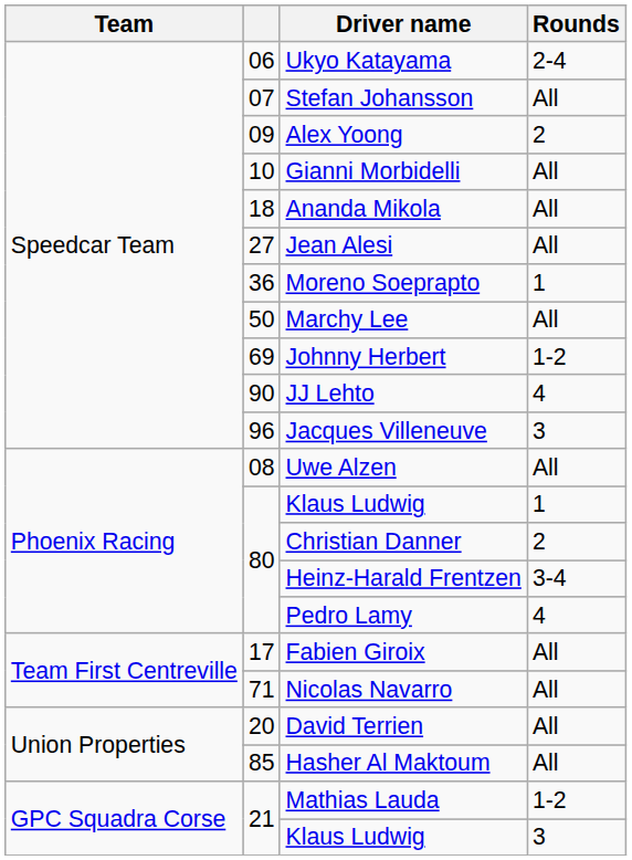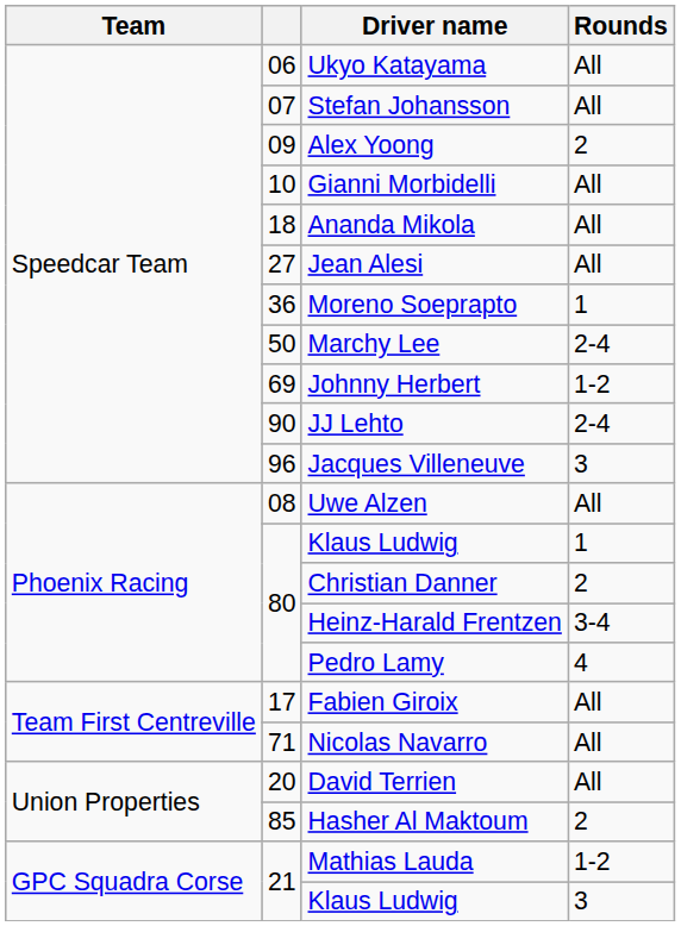 <table class="wikitable" style="font-size: 85%;">
 <tr>
 <th>Team</th>
 <th></th>
 <th>Driver name</th>
 <th>Rounds</th>
 </tr>
 <tr>
 <td rowspan=11> Speedcar Team</td>
 <td>06</td>
 <td> <a href='#'>Ukyo Katayama</a></td>
-<td>2-4</td>
+<td>All</td>
 </tr>
 <tr>
 <td>07</td>
 <td> <a href='#'>Stefan Johansson</a></td>
 <td>All</td>
 </tr>
 <tr>
 <td>09</td>
 <td> <a href='#'>Alex Yoong</a></td>
 <td>2</td>
 </tr>
 <tr>
 <td>10</td>
 <td> <a href='#'>Gianni Morbidelli</a></td>
 <td>All</td>
 </tr>
 <tr>
 <td>18</td>
 <td> <a href='#'>Ananda Mikola</a></td>
 <td>All</td>
 </tr>
 <tr>
 <td>27</td>
 <td> <a href='#'>Jean Alesi</a></td>
 <td>All</td>
 </tr>
 <tr>
 <td>36</td>
 <td> <a href='#'>Moreno Soeprapto</a></td>
 <td>1</td>
 </tr>
 <tr>
 <td>50</td>
 <td> <a href='#'>Marchy Lee</a></td>
-<td>All</td>
+<td>2-4</td>
 </tr>
 <tr>
 <td>69</td>
 <td> <a href='#'>Johnny Herbert</a></td>
 <td>1-2</td>
 </tr>
 <tr>
 <td>90</td>
 <td> <a href='#'>JJ Lehto</a></td>
-<td>4</td>
+<td>2-4</td>
 </tr>
 <tr>
 <td>96</td>
 <td> <a href='#'>Jacques Villeneuve</a></td>
 <td>3</td>
 </tr>
 <tr>
 <td rowspan=5> <a href='#'>Phoenix Racing</a></td>
 <td>08</td>
 <td> <a href='#'>Uwe Alzen</a></td>
 <td>All</td>
 </tr>
 <tr>
 <td rowspan=4>80</td>
 <td> <a href='#'>Klaus Ludwig</a></td>
 <td>1</td>
 </tr>
 <tr>
 <td> <a href='#'>Christian Danner</a></td>
 <td>2</td>
 </tr>
 <tr>
 <td> <a href='#'>Heinz-Harald Frentzen</a></td>
 <td>3-4</td>
 </tr>
 <tr>
 <td> <a href='#'>Pedro Lamy</a></td>
 <td>4</td>
 </tr>
 <tr>
 <td rowspan=2> <a href='#'>Team First Centreville</a></td>
 <td>17</td>
 <td> <a href='#'>Fabien Giroix</a></td>
 <td>All</td>
 </tr>
 <tr>
 <td>71</td>
 <td> <a href='#'>Nicolas Navarro</a></td>
 <td>All</td>
 </tr>
 <tr>
 <td rowspan=2> Union Properties</td>
 <td>20</td>
 <td> <a href='#'>David Terrien</a></td>
 <td>All</td>
 </tr>
 <tr>
 <td>85</td>
 <td> <a href='#'>Hasher Al Maktoum</a></td>
-<td>All</td>
+<td>2</td>
 </tr>
 <tr>
 <td rowspan=2> <a href='#'>GPC Squadra Corse</a></td>
 <td rowspan=2>21</td>
 <td> <a href='#'>Mathias Lauda</a></td>
 <td>1-2</td>
 </tr>
 <tr>
 <td> <a href='#'>Klaus Ludwig</a></td>
 <td>3</td>
 </tr>
 </table>
